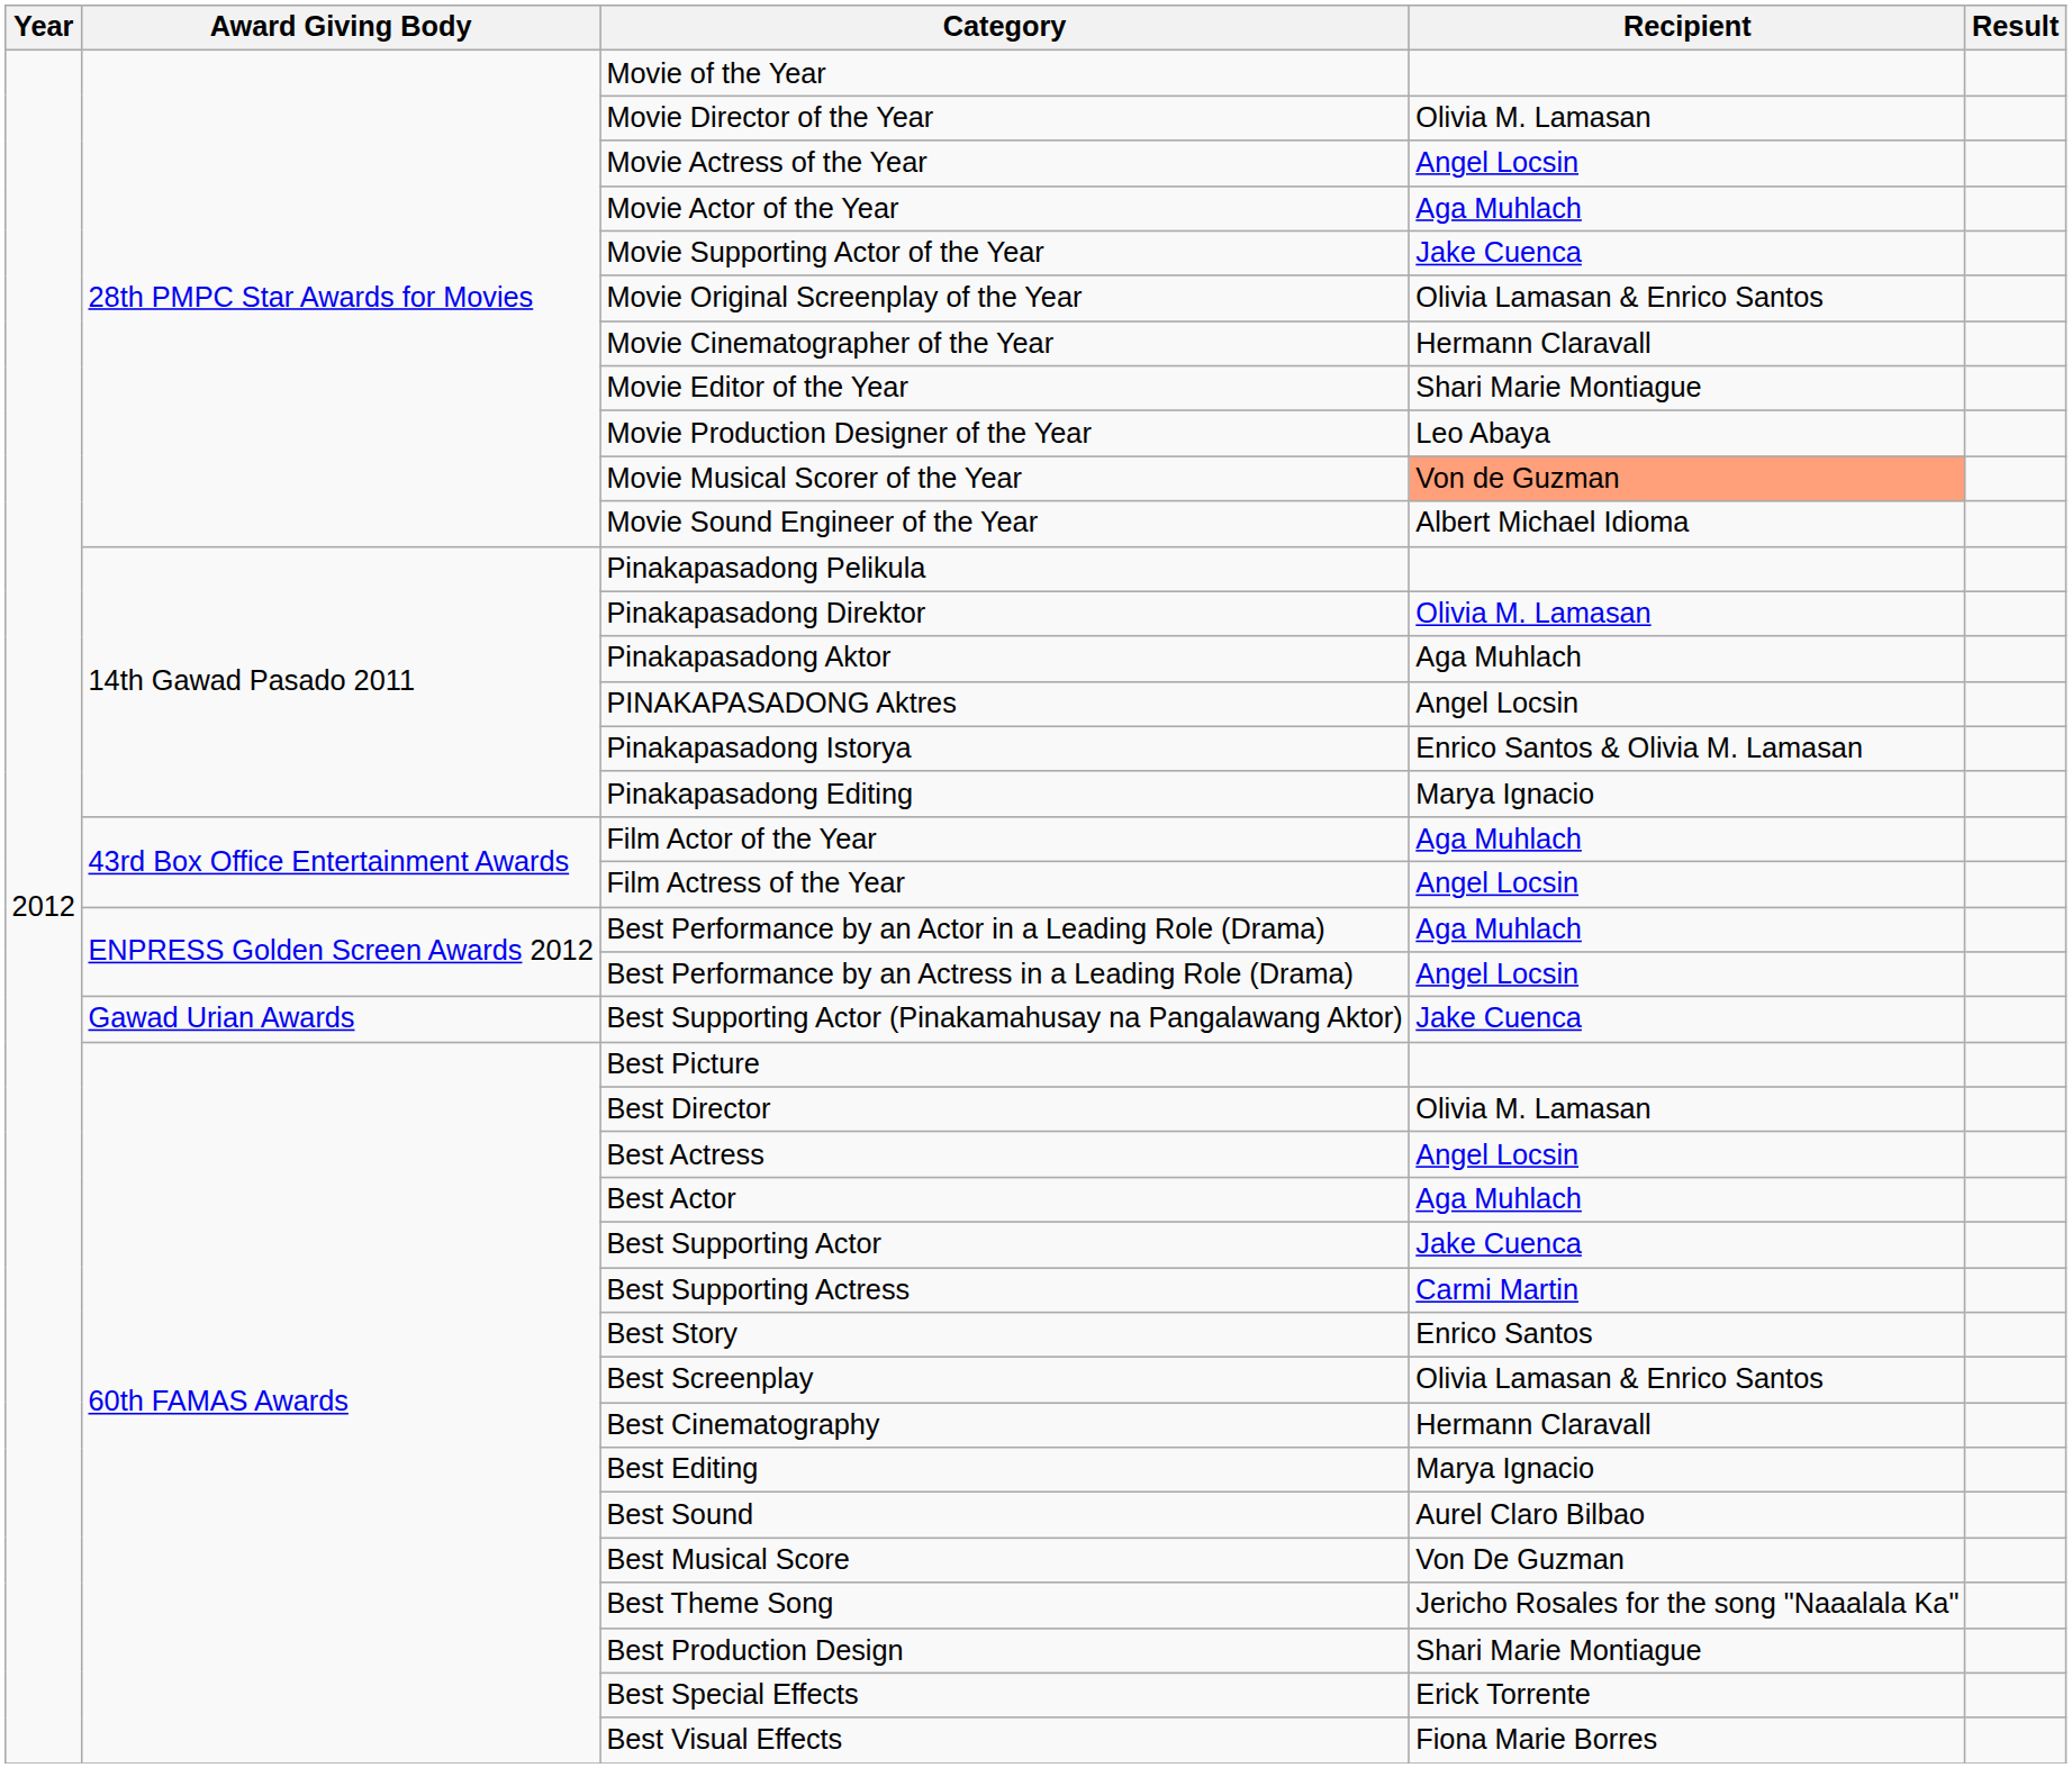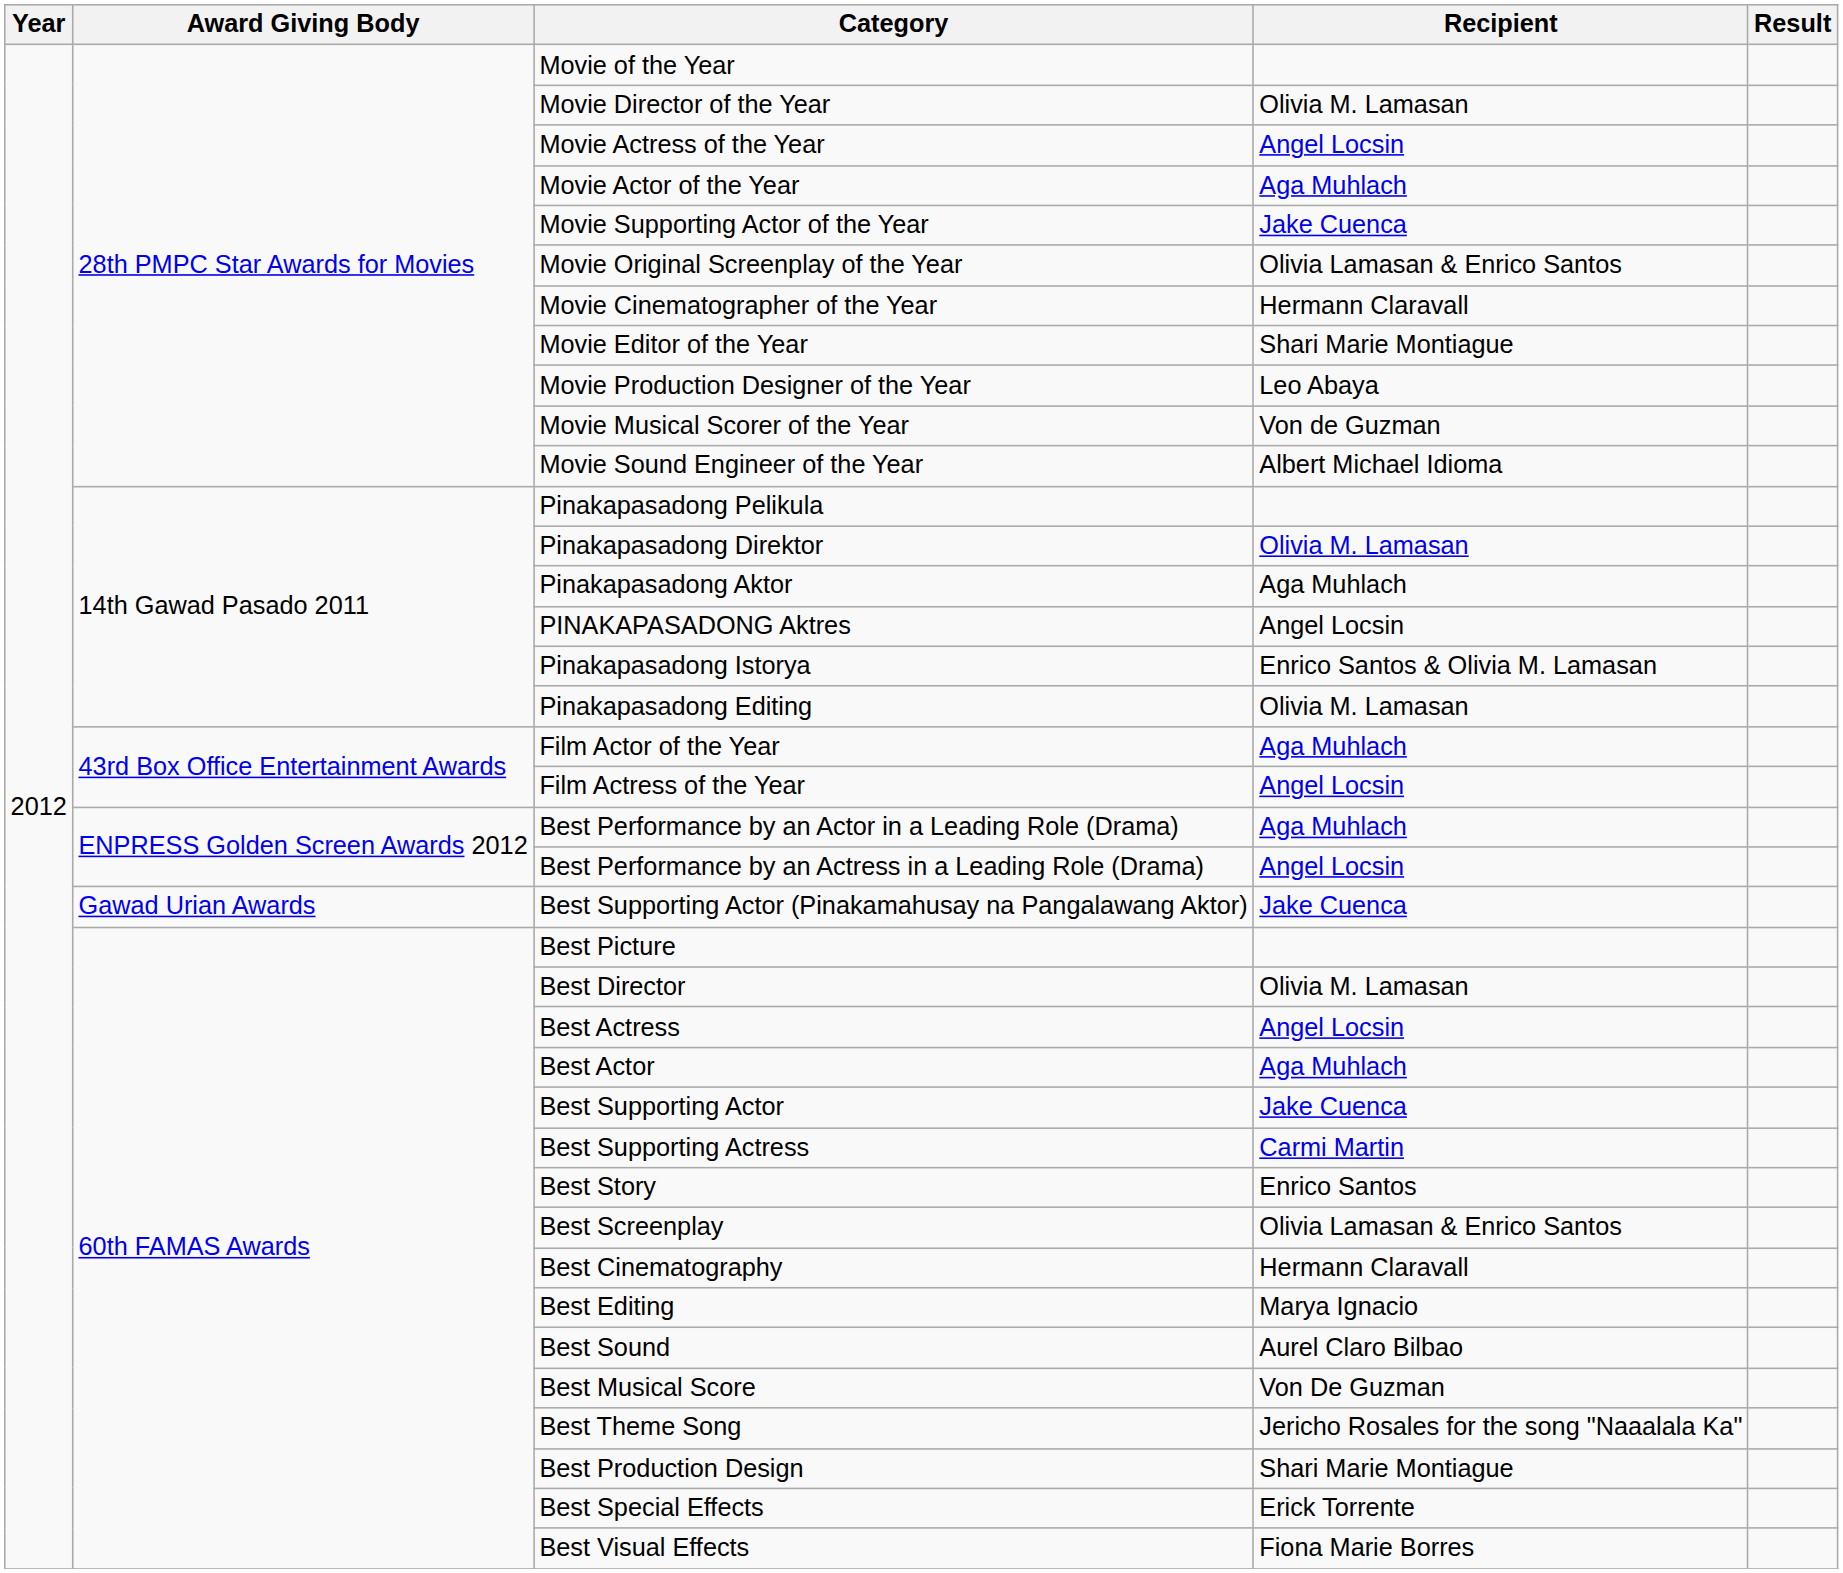 <table class="wikitable">
 <tr>
 <th>Year</th>
 <th>Award Giving Body</th>
 <th>Category</th>
 <th>Recipient</th>
 <th>Result</th>
 </tr>
 <tr>
 <td rowspan="38">2012</td>
 <td rowspan="11"><a href='#'>28th PMPC Star Awards for Movies</a></td>
 <td>Movie of the Year</td>
 <td></td>
 <td></td>
 </tr>
 <tr>
 <td>Movie Director of the Year</td>
 <td>Olivia M. Lamasan</td>
 <td></td>
 </tr>
 <tr>
 <td>Movie Actress of the Year</td>
 <td><a href='#'>Angel Locsin</a></td>
 <td></td>
 </tr>
 <tr>
 <td>Movie Actor of the Year</td>
 <td><a href='#'>Aga Muhlach</a></td>
 <td></td>
 </tr>
 <tr>
 <td>Movie Supporting Actor of the Year</td>
 <td><a href='#'>Jake Cuenca</a></td>
 <td></td>
 </tr>
 <tr>
 <td>Movie Original Screenplay of the Year</td>
 <td>Olivia Lamasan & Enrico Santos</td>
 <td></td>
 </tr>
 <tr>
 <td>Movie Cinematographer of the Year</td>
 <td>Hermann Claravall</td>
 <td></td>
 </tr>
 <tr>
 <td>Movie Editor of the Year</td>
 <td>Shari Marie Montiague</td>
 <td></td>
 </tr>
 <tr>
 <td>Movie Production Designer of the Year</td>
 <td>Leo Abaya</td>
 <td></td>
 </tr>
 <tr>
 <td>Movie Musical Scorer of the Year</td>
-<td style="background: lightsalmon;">Von de Guzman</td>
+<td>Von de Guzman</td>
 <td></td>
 </tr>
 <tr>
 <td>Movie Sound Engineer of the Year</td>
 <td>Albert Michael Idioma</td>
 <td></td>
 </tr>
 <tr>
 <td rowspan="6">14th Gawad Pasado 2011</td>
 <td>Pinakapasadong Pelikula</td>
 <td></td>
 <td></td>
 </tr>
 <tr>
 <td>Pinakapasadong Direktor</td>
 <td><a href='#'>Olivia M. Lamasan</a></td>
 <td></td>
 </tr>
 <tr>
 <td>Pinakapasadong Aktor</td>
 <td>Aga Muhlach</td>
 <td></td>
 </tr>
 <tr>
 <td>PINAKAPASADONG Aktres</td>
 <td>Angel Locsin</td>
 <td></td>
 </tr>
 <tr>
 <td>Pinakapasadong Istorya</td>
 <td>Enrico Santos & Olivia M. Lamasan</td>
 <td></td>
 </tr>
 <tr>
 <td>Pinakapasadong Editing</td>
-<td>Marya Ignacio</td>
+<td>Olivia M. Lamasan</td>
 <td></td>
 </tr>
 <tr>
 <td rowspan="2"><a href='#'>43rd Box Office Entertainment Awards</a></td>
 <td>Film Actor of the Year</td>
 <td><a href='#'>Aga Muhlach</a></td>
 <td></td>
 </tr>
 <tr>
 <td>Film Actress of the Year</td>
 <td><a href='#'>Angel Locsin</a></td>
 <td></td>
 </tr>
 <tr>
 <td rowspan="2"><a href='#'>ENPRESS Golden Screen Awards</a> 2012</td>
 <td>Best Performance by an Actor in a Leading Role (Drama)</td>
 <td><a href='#'>Aga Muhlach</a></td>
 <td></td>
 </tr>
 <tr>
 <td>Best Performance by an Actress in a Leading Role (Drama)</td>
 <td><a href='#'>Angel Locsin</a></td>
 <td></td>
 </tr>
 <tr>
 <td><a href='#'>Gawad Urian Awards</a></td>
 <td>Best Supporting Actor (Pinakamahusay na Pangalawang Aktor)</td>
 <td><a href='#'>Jake Cuenca</a></td>
 <td></td>
 </tr>
 <tr>
 <td rowspan="16"><a href='#'>60th FAMAS Awards</a></td>
 <td>Best Picture</td>
 <td></td>
 <td></td>
 </tr>
 <tr>
 <td>Best Director</td>
 <td>Olivia M. Lamasan</td>
 <td></td>
 </tr>
 <tr>
 <td>Best Actress</td>
 <td><a href='#'>Angel Locsin</a></td>
 <td></td>
 </tr>
 <tr>
 <td>Best Actor</td>
 <td><a href='#'>Aga Muhlach</a></td>
 <td></td>
 </tr>
 <tr>
 <td>Best Supporting Actor</td>
 <td><a href='#'>Jake Cuenca</a></td>
 <td></td>
 </tr>
 <tr>
 <td>Best Supporting Actress</td>
 <td><a href='#'>Carmi Martin</a></td>
 <td></td>
 </tr>
 <tr>
 <td>Best Story</td>
 <td>Enrico Santos</td>
 <td></td>
 </tr>
 <tr>
 <td>Best Screenplay</td>
 <td>Olivia Lamasan & Enrico Santos</td>
 <td></td>
 </tr>
 <tr>
 <td>Best Cinematography</td>
 <td>Hermann Claravall</td>
 <td></td>
 </tr>
 <tr>
 <td>Best Editing</td>
 <td>Marya Ignacio</td>
 <td></td>
 </tr>
 <tr>
 <td>Best Sound</td>
 <td>Aurel Claro Bilbao</td>
 <td></td>
 </tr>
 <tr>
 <td>Best Musical Score</td>
 <td>Von De Guzman</td>
 <td></td>
 </tr>
 <tr>
 <td>Best Theme Song</td>
 <td>Jericho Rosales for the song "Naaalala Ka"</td>
 <td></td>
 </tr>
 <tr>
 <td>Best Production Design</td>
 <td>Shari Marie Montiague</td>
 <td></td>
 </tr>
 <tr>
 <td>Best Special Effects</td>
 <td>Erick Torrente</td>
 <td></td>
 </tr>
 <tr>
 <td>Best Visual Effects</td>
 <td>Fiona Marie Borres</td>
 <td></td>
 </tr>
 </table>
